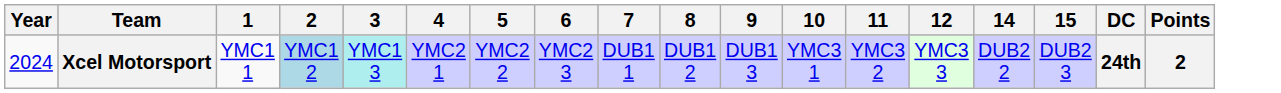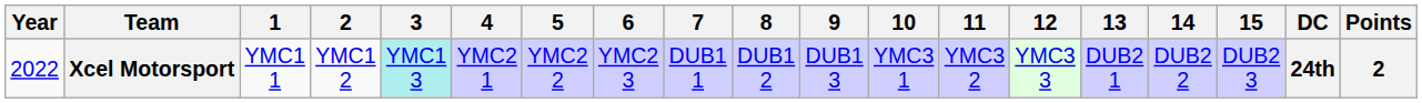 <table class="wikitable" style="text-align:center; font-size:85%">
 <tr>
 <th>Year</th>
 <th>Team</th>
 <th>1</th>
 <th>2</th>
 <th>3</th>
 <th>4</th>
 <th>5</th>
 <th>6</th>
 <th>7</th>
 <th>8</th>
 <th>9</th>
 <th>10</th>
 <th>11</th>
 <th>12</th>
+<th>13</th>
 <th>14</th>
 <th>15</th>
 <th>DC</th>
 <th>Points</th>
 </tr>
 <tr>
-<td><a href='#'>2024</a></td>
+<td><a href='#'>2022</a></td>
 <th nowrap>Xcel Motorsport</th>
 <td><a href='#'>YMC1<br>1</a></td>
-<td style="background: lightblue;"><a href='#'>YMC1<br>2</a></td>
+<td><a href='#'>YMC1<br>2</a></td>
 <td style="background: paleturquoise;"><a href='#'>YMC1<br>3</a></td>
 <td style="background:#CFCFFF;"><a href='#'>YMC2<br>1</a><br></td>
 <td style="background:#CFCFFF;"><a href='#'>YMC2<br>2</a><br></td>
 <td style="background:#CFCFFF;"><a href='#'>YMC2<br>3</a><br></td>
 <td style="background:#CFCFFF;"><a href='#'>DUB1<br>1</a><br></td>
 <td style="background:#CFCFFF;"><a href='#'>DUB1<br>2</a><br></td>
 <td style="background:#CFCFFF;"><a href='#'>DUB1<br>3</a><br></td>
 <td style="background:#CFCFFF;"><a href='#'>YMC3<br>1</a><br></td>
 <td style="background:#CFCFFF;"><a href='#'>YMC3<br>2</a><br></td>
 <td style="background:#DFFFDF;"><a href='#'>YMC3<br>3</a><br></td>
+<td style="background:#CFCFFF;"><a href='#'>DUB2<br>1</a><br></td>
 <td style="background:#CFCFFF;"><a href='#'>DUB2<br>2</a><br></td>
 <td style="background:#CFCFFF;"><a href='#'>DUB2<br>3</a><br></td>
 <th>24th</th>
 <th>2</th>
 </tr>
 </table>
